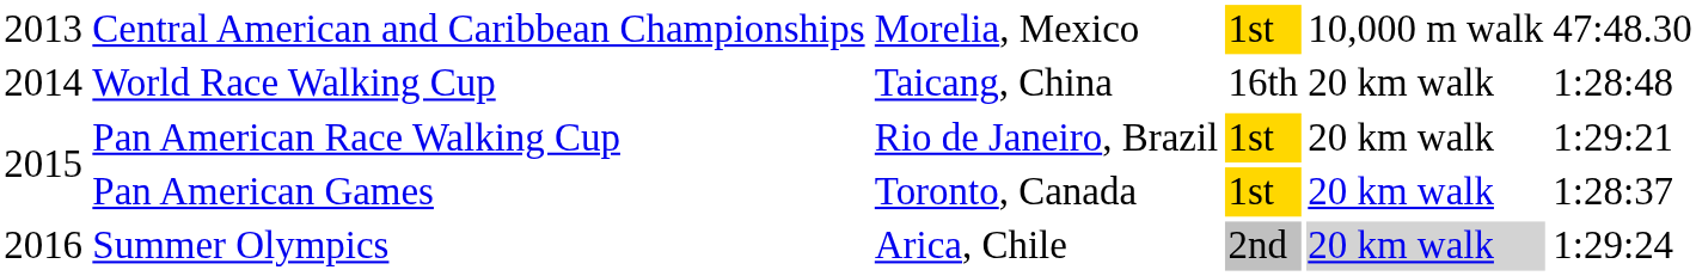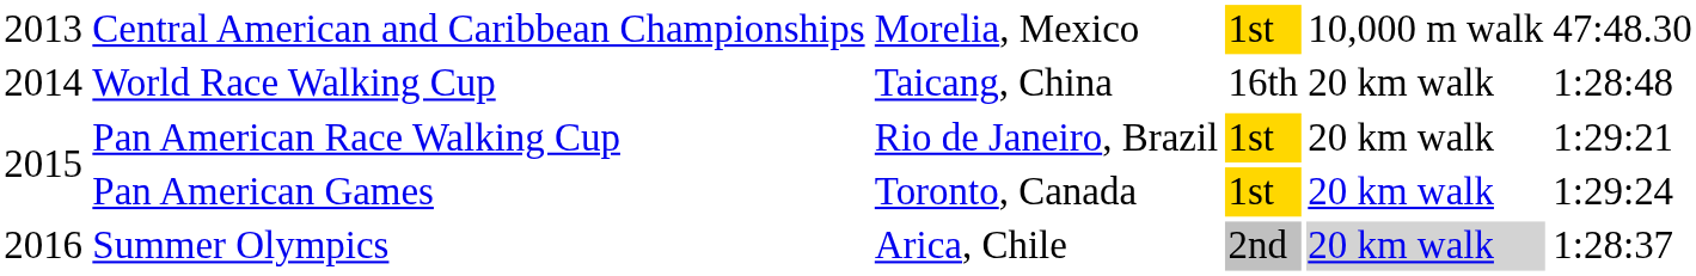 <table>
 <tr>
 <td>2013</td>
 <td><a href='#'>Central American and Caribbean Championships</a></td>
 <td><a href='#'>Morelia</a>, Mexico</td>
 <td bgcolor=gold>1st</td>
 <td>10,000 m walk</td>
 <td>47:48.30</td>
 </tr>
 <tr>
 <td>2014</td>
 <td><a href='#'>World Race Walking Cup</a></td>
 <td><a href='#'>Taicang</a>, China</td>
 <td>16th</td>
 <td>20 km walk</td>
 <td>1:28:48</td>
 </tr>
 <tr>
 <td rowspan=2>2015</td>
 <td><a href='#'>Pan American Race Walking Cup</a></td>
 <td><a href='#'>Rio de Janeiro</a>, Brazil</td>
 <td bgcolor=gold>1st</td>
 <td>20 km walk</td>
 <td>1:29:21 </td>
 </tr>
 <tr>
 <td><a href='#'>Pan American Games</a></td>
 <td><a href='#'>Toronto</a>, Canada</td>
 <td bgcolor=gold>1st</td>
 <td><a href='#'>20 km walk</a></td>
-<td>1:28:37 </td>
+<td>1:29:24 </td>
 </tr>
 <tr>
 <td>2016</td>
 <td><a href='#'>Summer Olympics</a></td>
 <td><a href='#'>Arica</a>, Chile</td>
 <td bgcolor=silver>2nd</td>
 <td style="background: lightgrey;"><a href='#'>20 km walk</a></td>
-<td>1:29:24 </td>
+<td>1:28:37 </td>
 </tr>
 </table>
